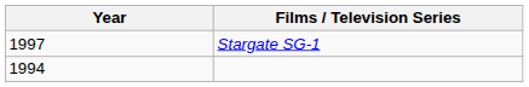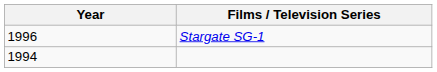 <table class="wikitable sortable">
 <tr>
 <th scope="col" style="width: 200px;">Year</th>
 <th scope="col" style="width: 300px;">Films / Television Series</th>
 </tr>
 <tr>
-<td>1997</td>
+<td>1996</td>
 <td><em><a href='#'>Stargate SG-1</a></em></td>
 </tr>
 <tr>
 <td>1994</td>
 <td><em></em></td>
 </tr>
 </table>
